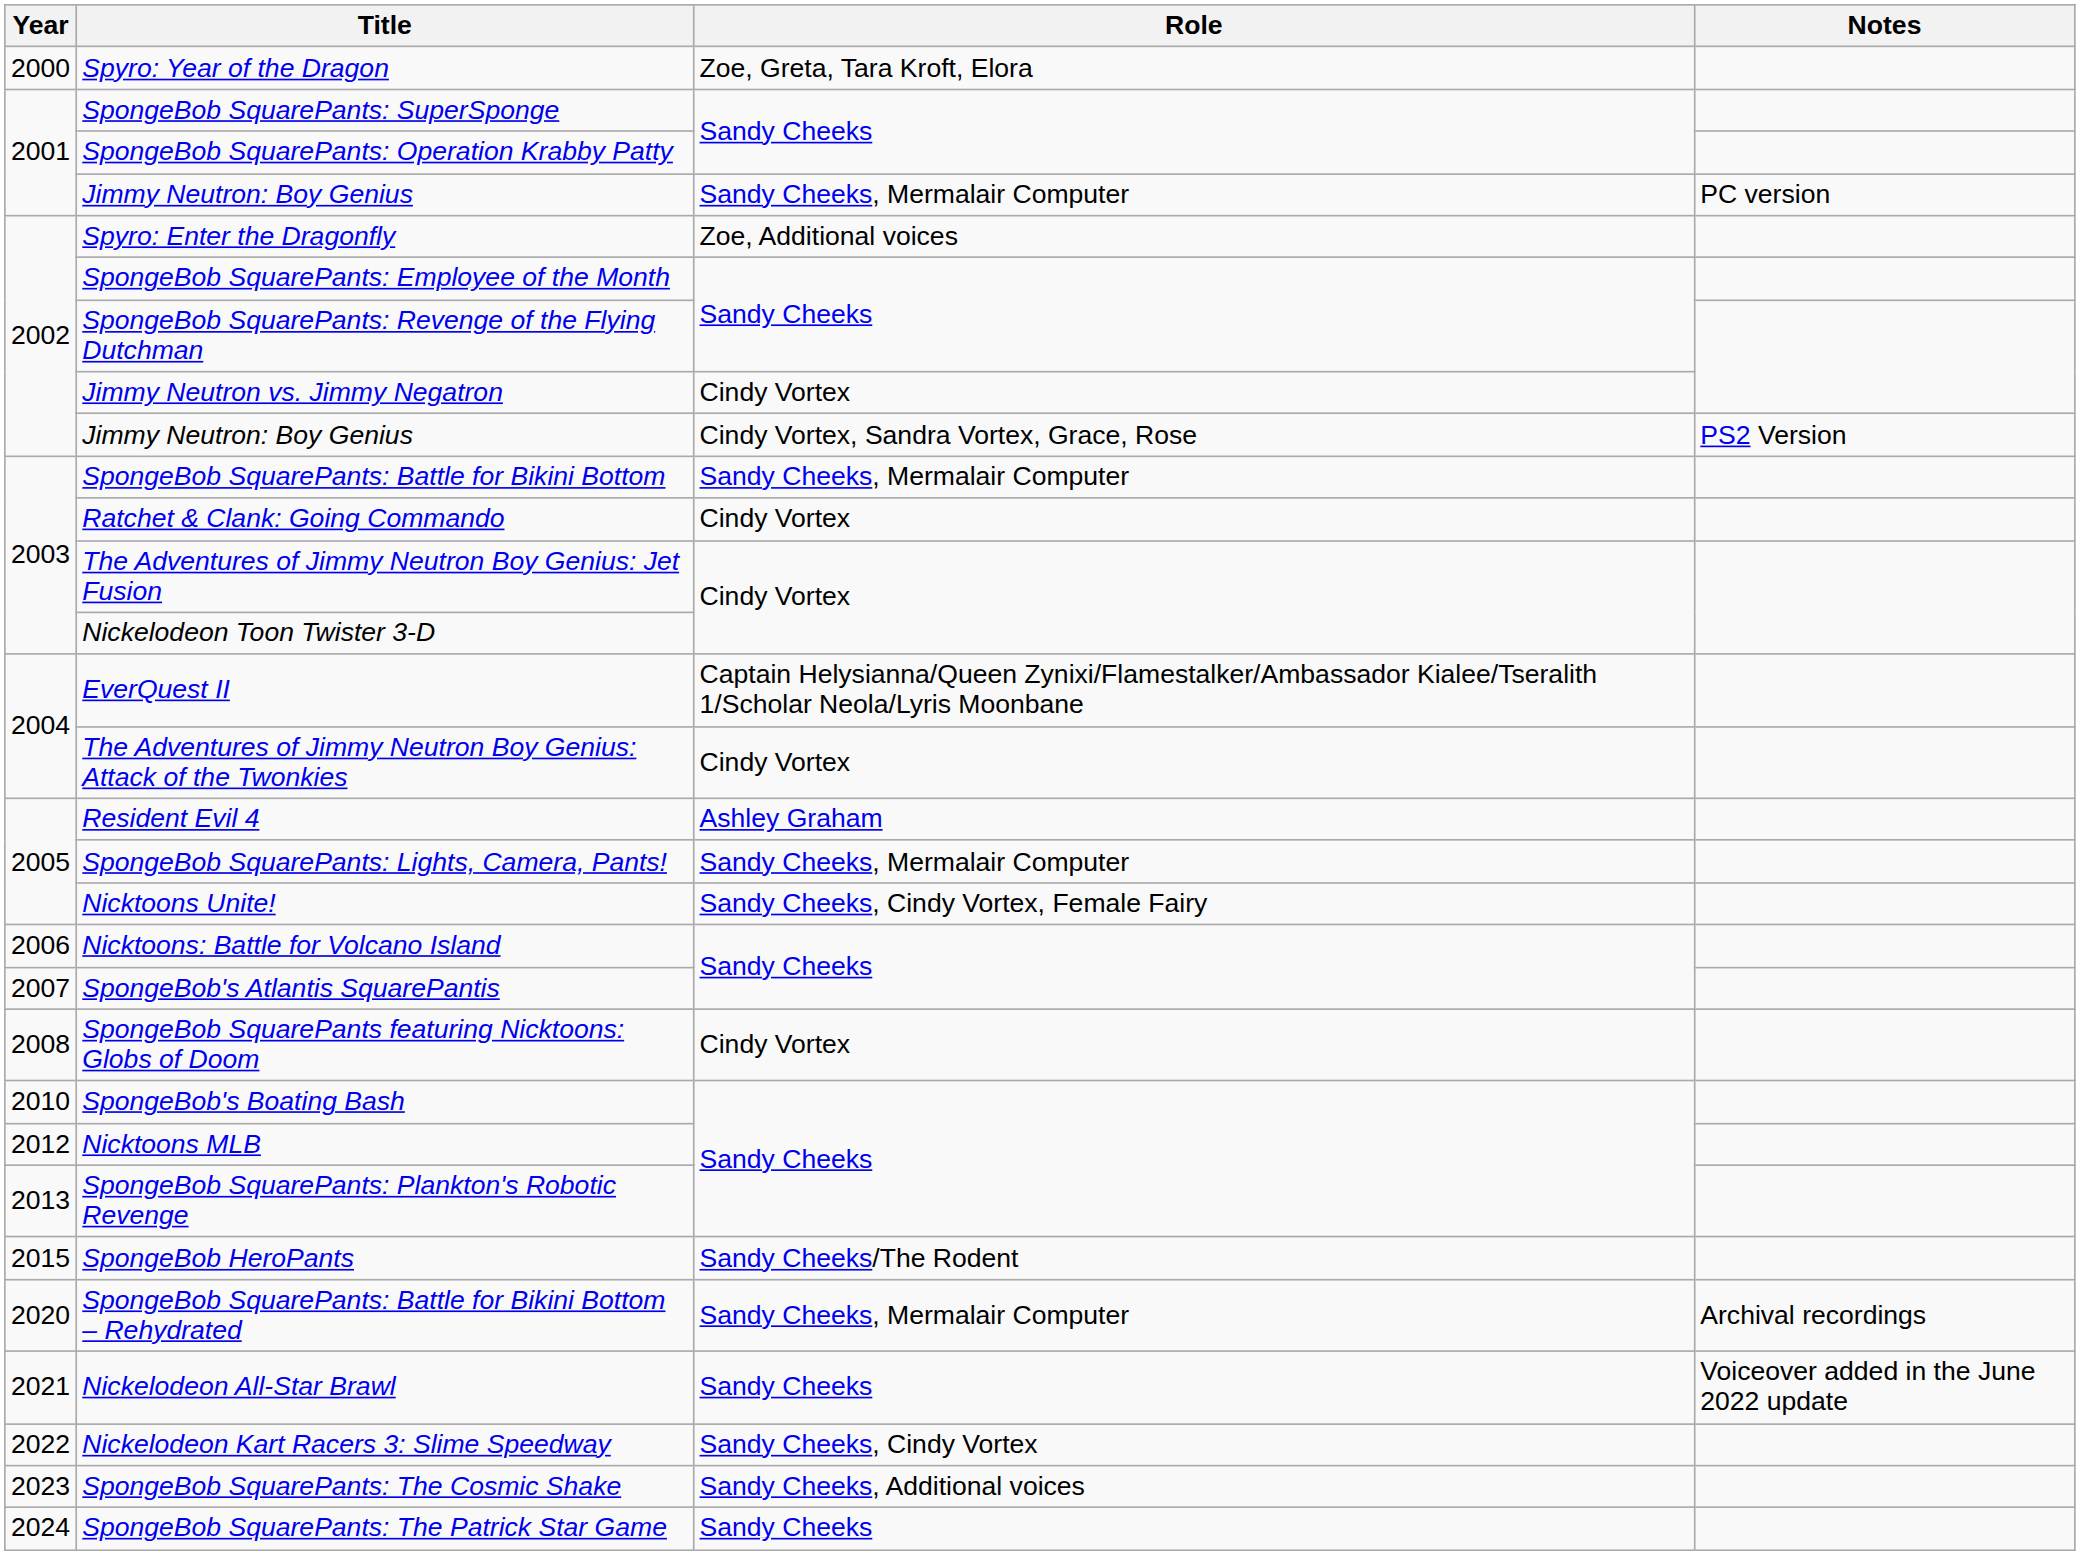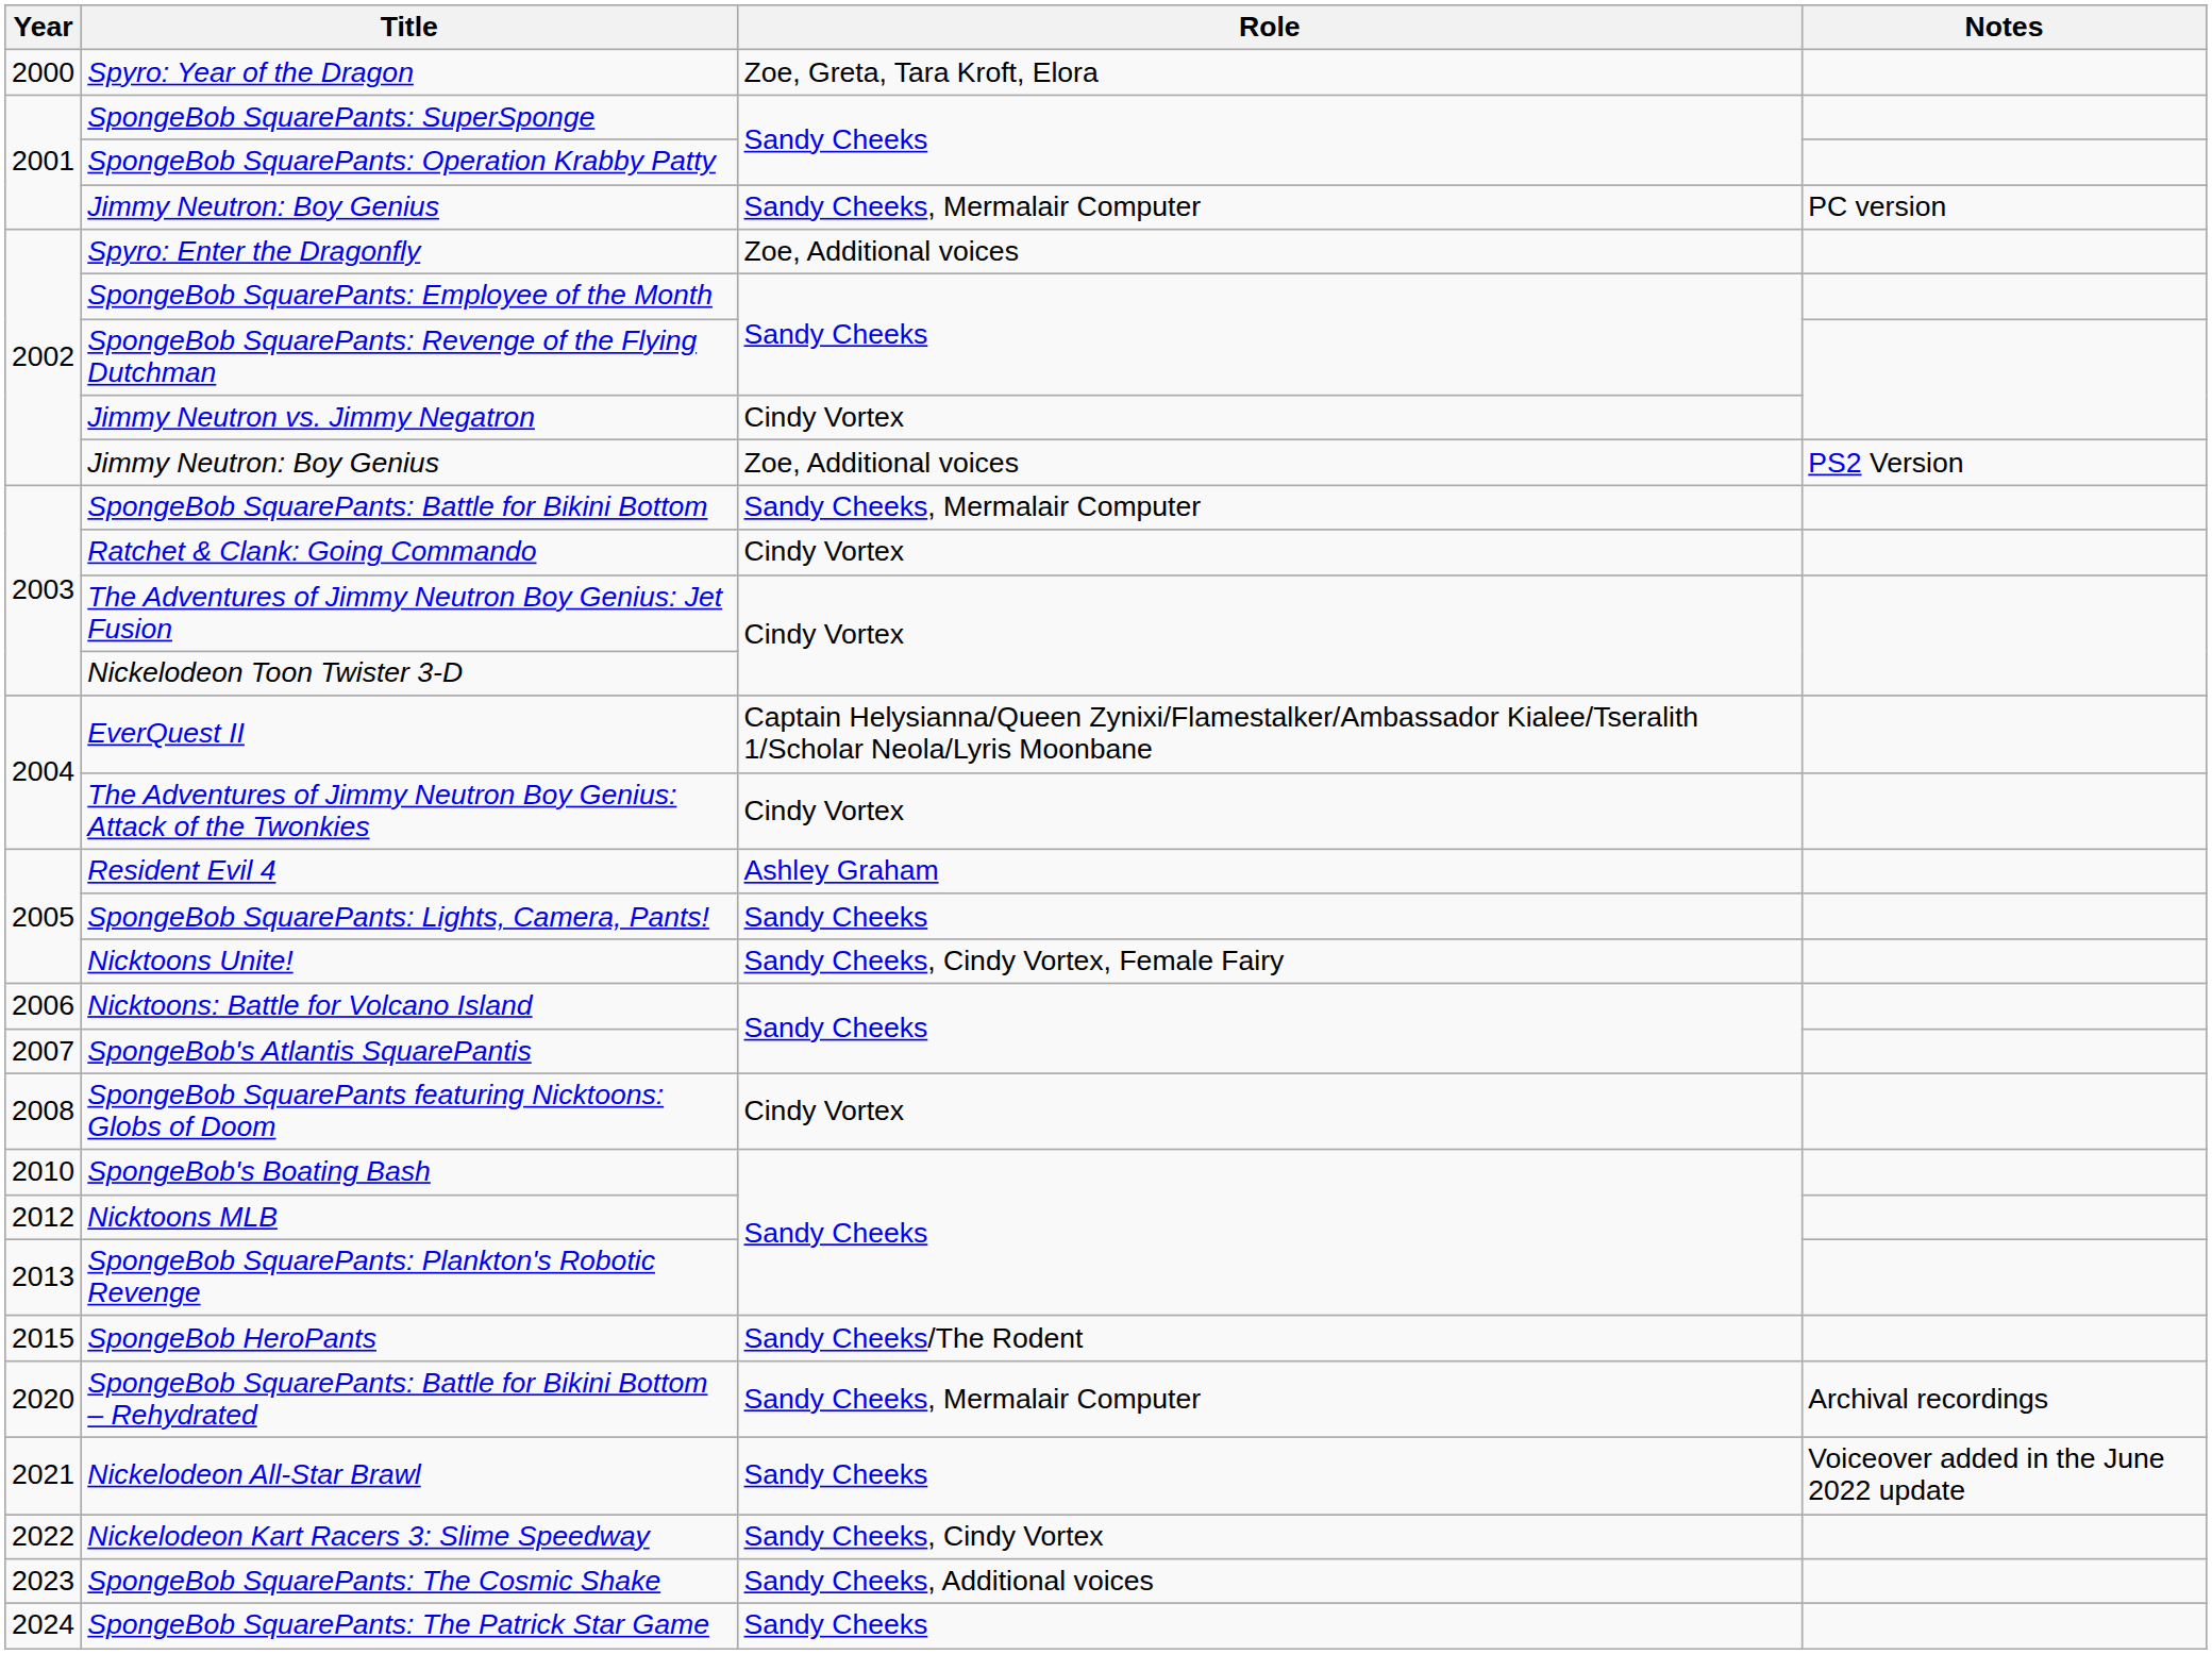 <table class="wikitable sortable">
 <tr>
 <th>Year</th>
 <th>Title</th>
 <th>Role</th>
 <th class="unsortable">Notes</th>
 </tr>
 <tr>
 <td>2000</td>
 <td><em><a href='#'>Spyro: Year of the Dragon</a></em></td>
 <td>Zoe, Greta, Tara Kroft, Elora</td>
 <td></td>
 </tr>
 <tr>
 <td rowspan="3">2001</td>
 <td><em><a href='#'>SpongeBob SquarePants: SuperSponge</a></em></td>
 <td rowspan="2"><a href='#'>Sandy Cheeks</a></td>
 <td></td>
 </tr>
 <tr>
 <td><em><a href='#'>SpongeBob SquarePants: Operation Krabby Patty</a></em></td>
 <td></td>
 </tr>
 <tr>
 <td><em><a href='#'>Jimmy Neutron: Boy Genius</a></em></td>
 <td><a href='#'>Sandy Cheeks</a>, Mermalair Computer</td>
 <td>PC version</td>
 </tr>
 <tr>
 <td rowspan="5">2002</td>
 <td><em><a href='#'>Spyro: Enter the Dragonfly</a></em></td>
 <td>Zoe, Additional voices</td>
 <td></td>
 </tr>
 <tr>
 <td><em><a href='#'>SpongeBob SquarePants: Employee of the Month</a></em></td>
 <td rowspan="2"><a href='#'>Sandy Cheeks</a></td>
 <td></td>
 </tr>
 <tr>
 <td><em><a href='#'>SpongeBob SquarePants: Revenge of the Flying Dutchman</a></em></td>
 </tr>
 <tr>
 <td><em><a href='#'>Jimmy Neutron vs. Jimmy Negatron</a></em></td>
 <td>Cindy Vortex</td>
 </tr>
 <tr>
 <td><em>Jimmy Neutron: Boy Genius</em></td>
-<td>Cindy Vortex, Sandra Vortex, Grace, Rose</td>
+<td>Zoe, Additional voices</td>
 <td><a href='#'>PS2</a> Version</td>
 </tr>
 <tr>
 <td rowspan="4">2003</td>
 <td><em><a href='#'>SpongeBob SquarePants: Battle for Bikini Bottom</a></em></td>
 <td><a href='#'>Sandy Cheeks</a>, Mermalair Computer</td>
 <td></td>
 </tr>
 <tr>
 <td><em><a href='#'>Ratchet & Clank: Going Commando</a></em></td>
 <td>Cindy Vortex</td>
 <td></td>
 </tr>
 <tr>
 <td><em><a href='#'>The Adventures of Jimmy Neutron Boy Genius: Jet Fusion</a></em></td>
 <td Rowspan="2">Cindy Vortex</td>
 </tr>
 <tr>
 <td><em>Nickelodeon Toon Twister 3-D</em></td>
 </tr>
 <tr>
 <td rowspan="2">2004</td>
 <td><em><a href='#'>EverQuest II</a></em></td>
 <td>Captain Helysianna/Queen Zynixi/Flamestalker/Ambassador Kialee/Tseralith 1/Scholar Neola/Lyris Moonbane</td>
 <td></td>
 </tr>
 <tr>
 <td><em><a href='#'>The Adventures of Jimmy Neutron Boy Genius: Attack of the Twonkies</a></em></td>
 <td>Cindy Vortex</td>
 <td></td>
 </tr>
 <tr>
 <td rowspan="3">2005</td>
 <td><em><a href='#'>Resident Evil 4</a></em></td>
 <td><a href='#'>Ashley Graham</a></td>
 <td></td>
 </tr>
 <tr>
 <td><em><a href='#'>SpongeBob SquarePants: Lights, Camera, Pants!</a></em></td>
-<td><a href='#'>Sandy Cheeks</a>, Mermalair Computer</td>
+<td><a href='#'>Sandy Cheeks</a></td>
 <td></td>
 </tr>
 <tr>
 <td><em><a href='#'>Nicktoons Unite!</a></em></td>
 <td><a href='#'>Sandy Cheeks</a>, Cindy Vortex, Female Fairy</td>
 <td></td>
 </tr>
 <tr>
 <td>2006</td>
 <td><em><a href='#'>Nicktoons: Battle for Volcano Island</a></em></td>
 <td rowspan="2"><a href='#'>Sandy Cheeks</a></td>
 <td></td>
 </tr>
 <tr>
 <td>2007</td>
 <td><em><a href='#'>SpongeBob's Atlantis SquarePantis</a></em></td>
 <td></td>
 </tr>
 <tr>
 <td>2008</td>
 <td><em><a href='#'>SpongeBob SquarePants featuring Nicktoons: Globs of Doom</a></em></td>
 <td>Cindy Vortex</td>
 <td></td>
 </tr>
 <tr>
 <td>2010</td>
 <td><em><a href='#'>SpongeBob's Boating Bash</a></em></td>
 <td rowspan="3"><a href='#'>Sandy Cheeks</a></td>
 <td></td>
 </tr>
 <tr>
 <td>2012</td>
 <td><em><a href='#'>Nicktoons MLB</a></em></td>
 <td></td>
 </tr>
 <tr>
 <td>2013</td>
 <td><em><a href='#'>SpongeBob SquarePants: Plankton's Robotic Revenge</a></em></td>
 <td></td>
 </tr>
 <tr>
 <td>2015</td>
 <td><em><a href='#'>SpongeBob HeroPants</a></em></td>
 <td><a href='#'>Sandy Cheeks</a>/The Rodent</td>
 <td></td>
 </tr>
 <tr>
 <td>2020</td>
 <td><em><a href='#'>SpongeBob SquarePants: Battle for Bikini Bottom – Rehydrated</a></em></td>
 <td><a href='#'>Sandy Cheeks</a>, Mermalair Computer</td>
 <td>Archival recordings</td>
 </tr>
 <tr>
 <td>2021</td>
 <td><em><a href='#'>Nickelodeon All-Star Brawl</a></em></td>
 <td><a href='#'>Sandy Cheeks</a></td>
 <td>Voiceover added in the June 2022 update</td>
 </tr>
 <tr>
 <td>2022</td>
 <td><em><a href='#'>Nickelodeon Kart Racers 3: Slime Speedway</a></em></td>
 <td><a href='#'>Sandy Cheeks</a>, Cindy Vortex</td>
 <td></td>
 </tr>
 <tr>
 <td>2023</td>
 <td><em><a href='#'>SpongeBob SquarePants: The Cosmic Shake</a></em></td>
 <td><a href='#'>Sandy Cheeks</a>, Additional voices</td>
 <td></td>
 </tr>
 <tr>
 <td>2024</td>
 <td><em><a href='#'>SpongeBob SquarePants: The Patrick Star Game</a></em></td>
 <td><a href='#'>Sandy Cheeks</a></td>
 <td></td>
 </tr>
 </table>
